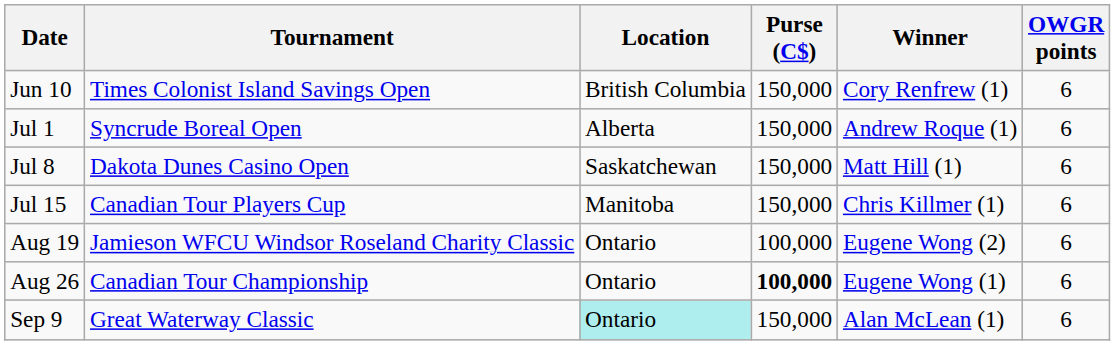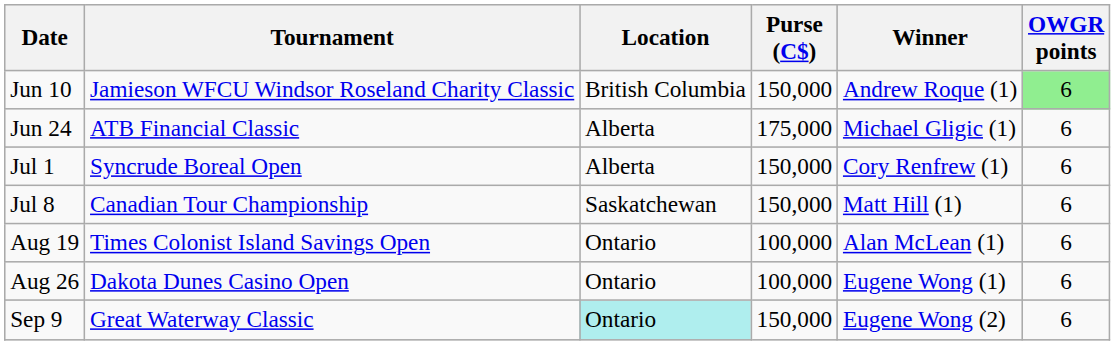 <table class="wikitable" style="font-size:95%">
 <tr>
 <th>Date</th>
 <th>Tournament</th>
 <th>Location</th>
 <th>Purse<br>(<a href='#'>C$</a>)</th>
 <th>Winner</th>
 <th><a href='#'>OWGR</a><br>points</th>
 </tr>
 <tr>
 <td>Jun 10</td>
-<td><a href='#'>Times Colonist Island Savings Open</a></td>
+<td><a href='#'>Jamieson WFCU Windsor Roseland Charity Classic</a></td>
 <td>British Columbia</td>
 <td align=right>150,000</td>
-<td> <a href='#'>Cory Renfrew</a> (1)</td>
+<td> <a href='#'>Andrew Roque</a> (1)</td>
+<td align=center style="background: lightgreen;">6</td>
+</tr>
+<tr>
+<td>Jun 24</td>
+<td><a href='#'>ATB Financial Classic</a></td>
+<td>Alberta</td>
+<td align=right>175,000</td>
+<td> <a href='#'>Michael Gligic</a> (1)</td>
 <td align=center>6</td>
 </tr>
 <tr>
 <td>Jul 1</td>
 <td><a href='#'>Syncrude Boreal Open</a></td>
 <td>Alberta</td>
 <td align=right>150,000</td>
-<td> <a href='#'>Andrew Roque</a> (1)</td>
+<td> <a href='#'>Cory Renfrew</a> (1)</td>
 <td align=center>6</td>
 </tr>
 <tr>
 <td>Jul 8</td>
-<td><a href='#'>Dakota Dunes Casino Open</a></td>
+<td><a href='#'>Canadian Tour Championship</a></td>
 <td>Saskatchewan</td>
 <td align=right>150,000</td>
 <td> <a href='#'>Matt Hill</a> (1)</td>
 <td align=center>6</td>
 </tr>
 <tr>
-<td>Jul 15</td>
-<td><a href='#'>Canadian Tour Players Cup</a></td>
-<td>Manitoba</td>
-<td align=right>150,000</td>
-<td> <a href='#'>Chris Killmer</a> (1)</td>
-<td align=center>6</td>
-</tr>
-<tr>
 <td>Aug 19</td>
-<td><a href='#'>Jamieson WFCU Windsor Roseland Charity Classic</a></td>
+<td><a href='#'>Times Colonist Island Savings Open</a></td>
 <td>Ontario</td>
 <td align=right>100,000</td>
-<td> <a href='#'>Eugene Wong</a> (2)</td>
+<td> <a href='#'>Alan McLean</a> (1)</td>
 <td align=center>6</td>
 </tr>
 <tr>
 <td>Aug 26</td>
-<td><a href='#'>Canadian Tour Championship</a></td>
+<td><a href='#'>Dakota Dunes Casino Open</a></td>
 <td>Ontario</td>
-<td align=right><strong>100,000</strong></td>
+<td align=right>100,000</td>
 <td> <a href='#'>Eugene Wong</a> (1)</td>
 <td align=center>6</td>
 </tr>
 <tr>
 <td>Sep 9</td>
 <td><a href='#'>Great Waterway Classic</a></td>
 <td style="background: paleturquoise;">Ontario</td>
 <td align=right>150,000</td>
-<td> <a href='#'>Alan McLean</a> (1)</td>
+<td> <a href='#'>Eugene Wong</a> (2)</td>
 <td align=center>6</td>
 </tr>
 </table>
